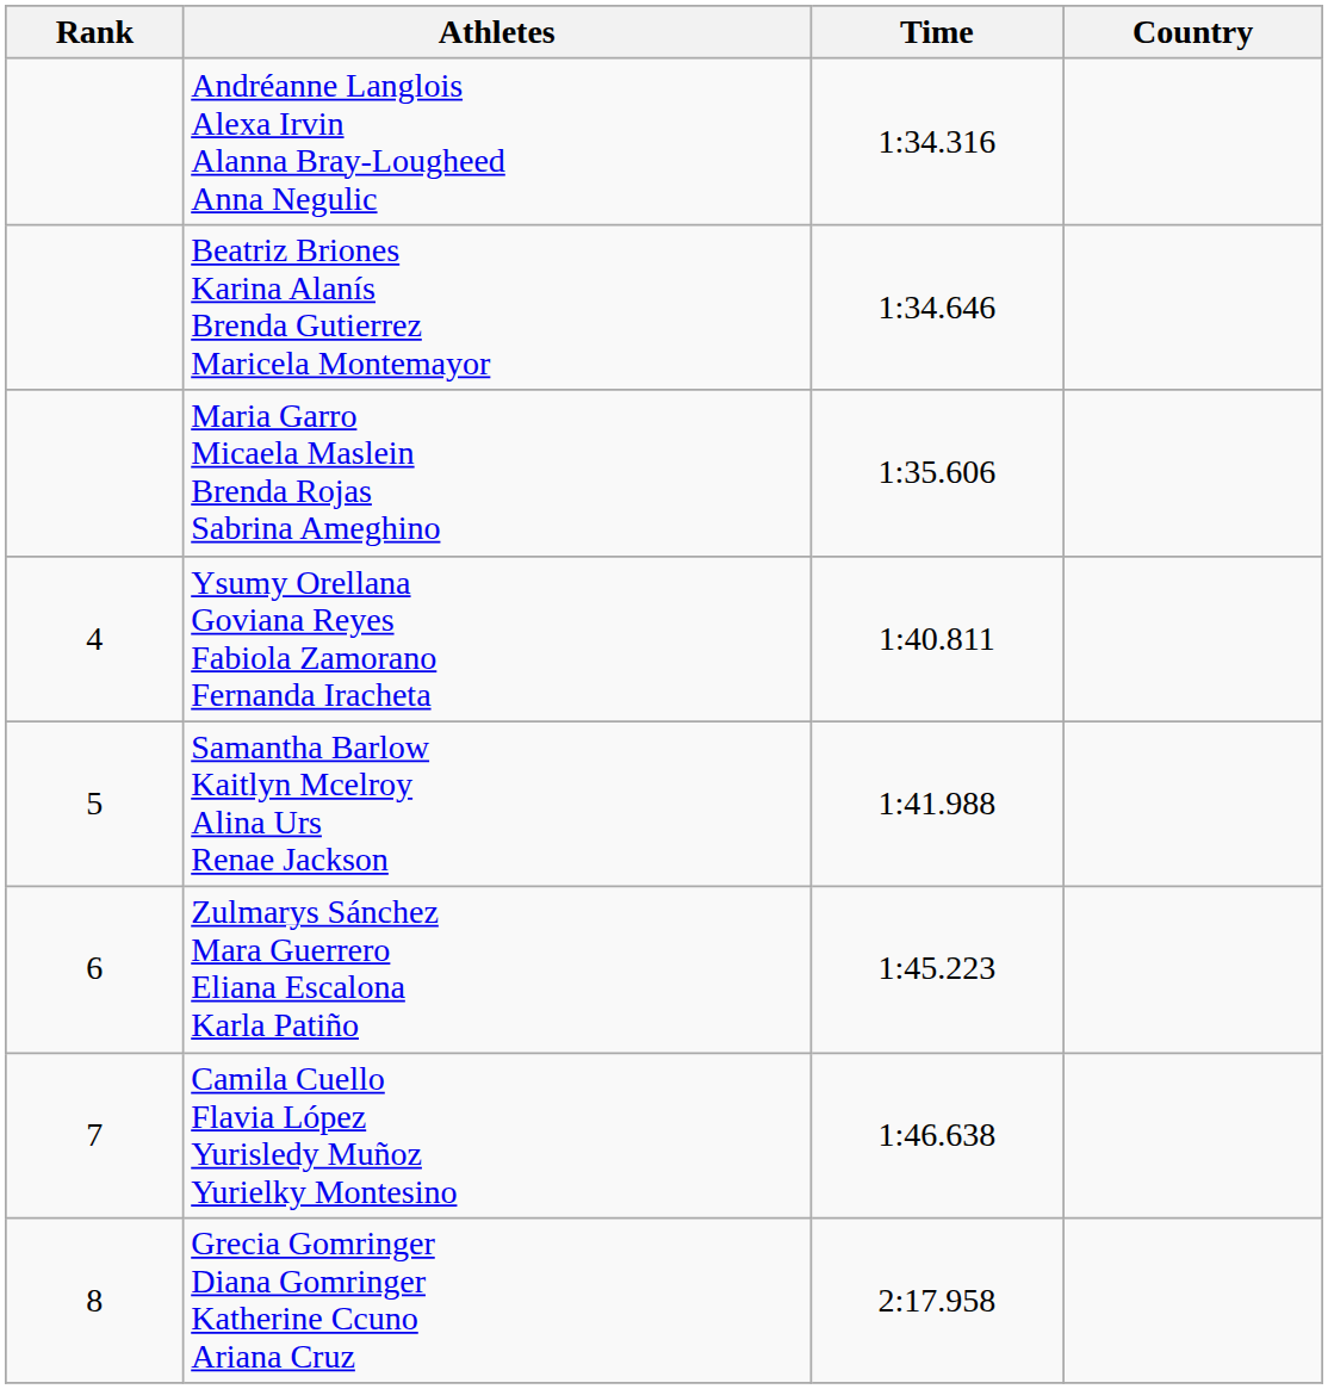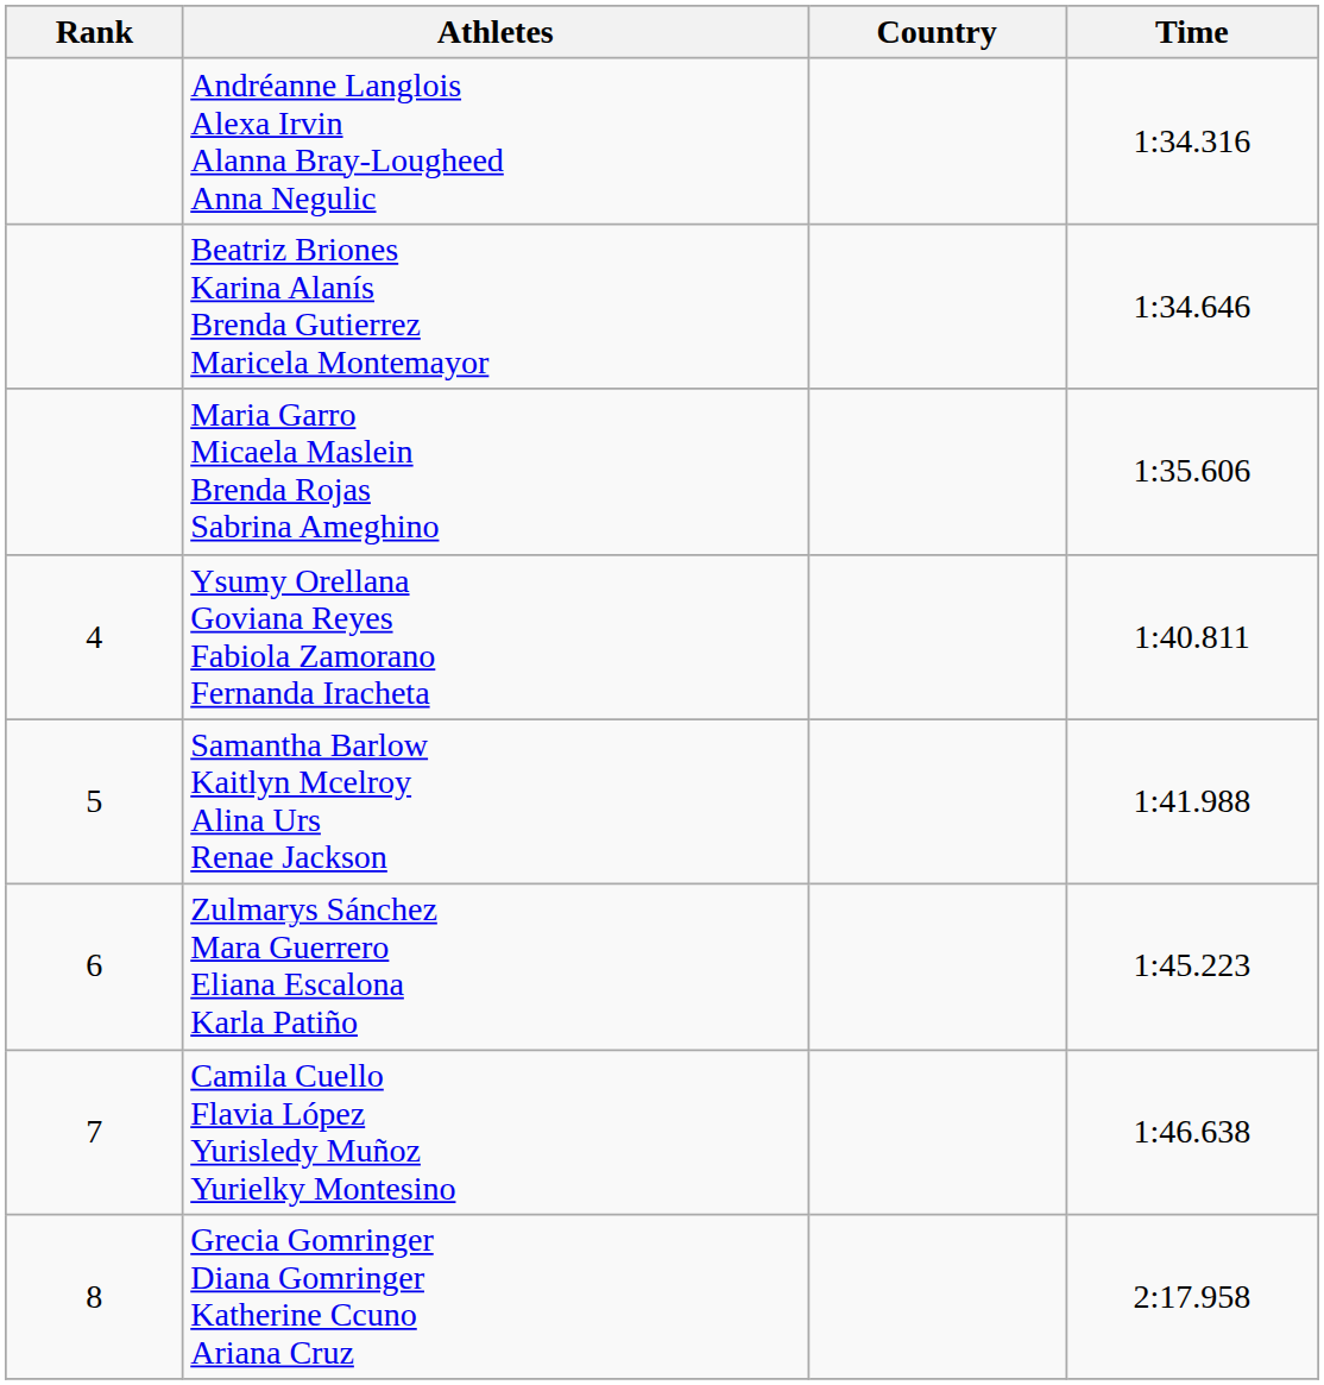 <table class="wikitable" width=50% style="text-align:center">
 <tr>
 <th>Rank</th>
 <th>Athletes</th>
+<th>Country</th>
 <th>Time</th>
-<th>Country</th>
 </tr>
 <tr>
 <td></td>
 <td align=left><a href='#'>Andréanne Langlois</a><br><a href='#'>Alexa Irvin</a><br><a href='#'>Alanna Bray-Lougheed</a><br><a href='#'>Anna Negulic</a></td>
+<td align=left></td>
 <td>1:34.316</td>
-<td align=left></td>
 </tr>
 <tr>
 <td></td>
 <td align=left><a href='#'>Beatriz Briones</a><br><a href='#'>Karina Alanís</a><br><a href='#'>Brenda Gutierrez</a><br><a href='#'>Maricela Montemayor</a></td>
+<td align=left></td>
 <td>1:34.646</td>
-<td align=left></td>
 </tr>
 <tr>
 <td></td>
 <td align=left><a href='#'>Maria Garro</a><br><a href='#'>Micaela Maslein</a><br><a href='#'>Brenda Rojas</a><br><a href='#'>Sabrina Ameghino</a></td>
+<td align=left></td>
 <td>1:35.606</td>
-<td align=left></td>
 </tr>
 <tr>
 <td>4</td>
 <td align=left><a href='#'>Ysumy Orellana</a><br><a href='#'>Goviana Reyes</a><br><a href='#'>Fabiola Zamorano</a><br><a href='#'>Fernanda Iracheta</a></td>
+<td align=left></td>
 <td>1:40.811</td>
-<td align=left></td>
 </tr>
 <tr>
 <td>5</td>
 <td align=left><a href='#'>Samantha Barlow</a><br><a href='#'>Kaitlyn Mcelroy</a><br><a href='#'>Alina Urs</a><br><a href='#'>Renae Jackson</a></td>
+<td align=left></td>
 <td>1:41.988</td>
-<td align=left></td>
 </tr>
 <tr>
 <td>6</td>
 <td align=left><a href='#'>Zulmarys Sánchez</a><br><a href='#'>Mara Guerrero</a><br><a href='#'>Eliana Escalona</a><br><a href='#'>Karla Patiño</a></td>
+<td align=left></td>
 <td>1:45.223</td>
-<td align=left></td>
 </tr>
 <tr>
 <td>7</td>
 <td align=left><a href='#'>Camila Cuello</a><br><a href='#'>Flavia López</a><br><a href='#'>Yurisledy Muñoz</a><br><a href='#'>Yurielky Montesino</a></td>
+<td align=left></td>
 <td>1:46.638</td>
-<td align=left></td>
 </tr>
 <tr>
 <td>8</td>
 <td align=left><a href='#'>Grecia Gomringer</a><br><a href='#'>Diana Gomringer</a><br><a href='#'>Katherine Ccuno</a><br><a href='#'>Ariana Cruz</a></td>
+<td align=left></td>
 <td>2:17.958</td>
-<td align=left></td>
 </tr>
 </table>
